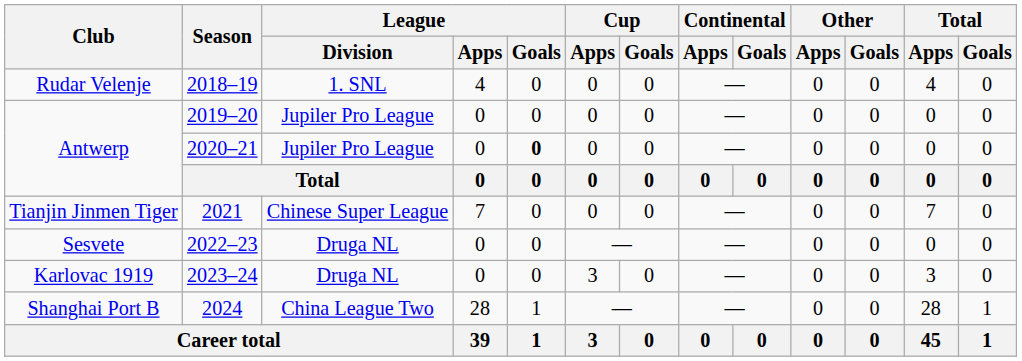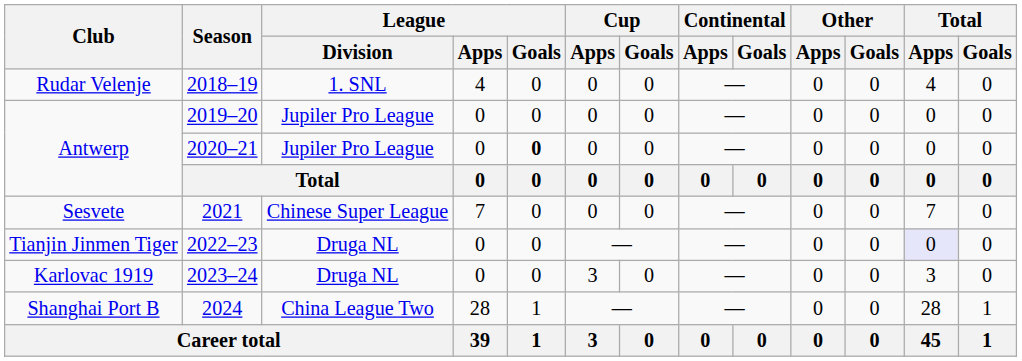 <table class="wikitable" style="text-align: center">
 <tr>
 <th rowspan="2">Club</th>
 <th rowspan="2">Season</th>
 <th colspan="3">League</th>
 <th colspan="2">Cup</th>
 <th colspan="2">Continental</th>
 <th colspan="2">Other</th>
 <th colspan="2">Total</th>
 </tr>
 <tr>
 <th>Division</th>
 <th>Apps</th>
 <th>Goals</th>
 <th>Apps</th>
 <th>Goals</th>
 <th>Apps</th>
 <th>Goals</th>
 <th>Apps</th>
 <th>Goals</th>
 <th>Apps</th>
 <th>Goals</th>
 </tr>
 <tr>
 <td><a href='#'>Rudar Velenje</a></td>
 <td><a href='#'>2018–19</a></td>
 <td><a href='#'>1. SNL</a></td>
 <td>4</td>
 <td>0</td>
 <td>0</td>
 <td>0</td>
 <td colspan="2">—</td>
 <td>0</td>
 <td>0</td>
 <td>4</td>
 <td>0</td>
 </tr>
 <tr>
 <td rowspan="3"><a href='#'>Antwerp</a></td>
 <td><a href='#'>2019–20</a></td>
 <td><a href='#'>Jupiler Pro League</a></td>
 <td>0</td>
 <td>0</td>
 <td>0</td>
 <td>0</td>
 <td colspan="2">—</td>
 <td>0</td>
 <td>0</td>
 <td>0</td>
 <td>0</td>
 </tr>
 <tr>
 <td><a href='#'>2020–21</a></td>
 <td><a href='#'>Jupiler Pro League</a></td>
 <td>0</td>
 <td><strong>0</strong></td>
 <td>0</td>
 <td>0</td>
 <td colspan="2">—</td>
 <td>0</td>
 <td>0</td>
 <td>0</td>
 <td>0</td>
 </tr>
 <tr>
 <th colspan=2>Total</th>
 <th>0</th>
 <th>0</th>
 <th>0</th>
 <th>0</th>
 <th>0</th>
 <th>0</th>
 <th>0</th>
 <th>0</th>
 <th>0</th>
 <th>0</th>
 </tr>
 <tr>
-<td><a href='#'>Tianjin Jinmen Tiger</a></td>
+<td><a href='#'>Sesvete</a></td>
 <td><a href='#'>2021</a></td>
 <td><a href='#'>Chinese Super League</a></td>
 <td>7</td>
 <td>0</td>
 <td>0</td>
 <td>0</td>
 <td colspan="2">—</td>
 <td>0</td>
 <td>0</td>
 <td>7</td>
 <td>0</td>
 </tr>
 <tr>
-<td><a href='#'>Sesvete</a></td>
+<td><a href='#'>Tianjin Jinmen Tiger</a></td>
 <td><a href='#'>2022–23</a></td>
 <td><a href='#'>Druga NL</a></td>
 <td>0</td>
 <td>0</td>
 <td colspan="2">—</td>
 <td colspan="2">—</td>
 <td>0</td>
 <td>0</td>
-<td>0</td>
+<td style="background: lavender;">0</td>
 <td>0</td>
 </tr>
 <tr>
 <td><a href='#'>Karlovac 1919</a></td>
 <td><a href='#'>2023–24</a></td>
 <td><a href='#'>Druga NL</a></td>
 <td>0</td>
 <td>0</td>
 <td>3</td>
 <td>0</td>
 <td colspan="2">—</td>
 <td>0</td>
 <td>0</td>
 <td>3</td>
 <td>0</td>
 </tr>
 <tr>
 <td><a href='#'>Shanghai Port B</a></td>
 <td><a href='#'>2024</a></td>
 <td><a href='#'>China League Two</a></td>
 <td>28</td>
 <td>1</td>
 <td colspan="2">—</td>
 <td colspan="2">—</td>
 <td>0</td>
 <td>0</td>
 <td>28</td>
 <td>1</td>
 </tr>
 <tr>
 <th colspan=3>Career total</th>
 <th>39</th>
 <th>1</th>
 <th>3</th>
 <th>0</th>
 <th>0</th>
 <th>0</th>
 <th>0</th>
 <th>0</th>
 <th>45</th>
 <th>1</th>
 </tr>
 </table>
